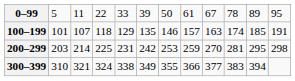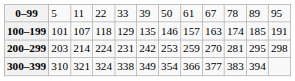 <table class="wikitable">
 <tr>
 <th>0–99</th>
 <td>5</td>
 <td>11</td>
 <td>22</td>
 <td>33</td>
 <td>39</td>
 <td>50</td>
 <td>61</td>
 <td>67</td>
 <td>78</td>
 <td>89</td>
 <td>95</td>
 </tr>
 <tr>
 <th>100–199</th>
 <td>101</td>
 <td>107</td>
 <td>118</td>
 <td>129</td>
 <td>135</td>
 <td>146</td>
 <td>157</td>
 <td>163</td>
 <td>174</td>
 <td>185</td>
 <td>191</td>
 </tr>
 <tr>
 <th>200–299</th>
 <td>203</td>
 <td>214</td>
-<td>225</td>
+<td>224</td>
 <td>231</td>
 <td>242</td>
 <td>253</td>
 <td>259</td>
 <td>270</td>
 <td>281</td>
 <td>295</td>
 <td>298</td>
 </tr>
 <tr>
 <th>300–399</th>
 <td>310</td>
 <td>321</td>
 <td>324</td>
 <td>338</td>
 <td>349</td>
-<td>355</td>
+<td>354</td>
 <td>366</td>
 <td>377</td>
 <td>383</td>
 <td>394</td>
 <td></td>
 </tr>
 </table>
